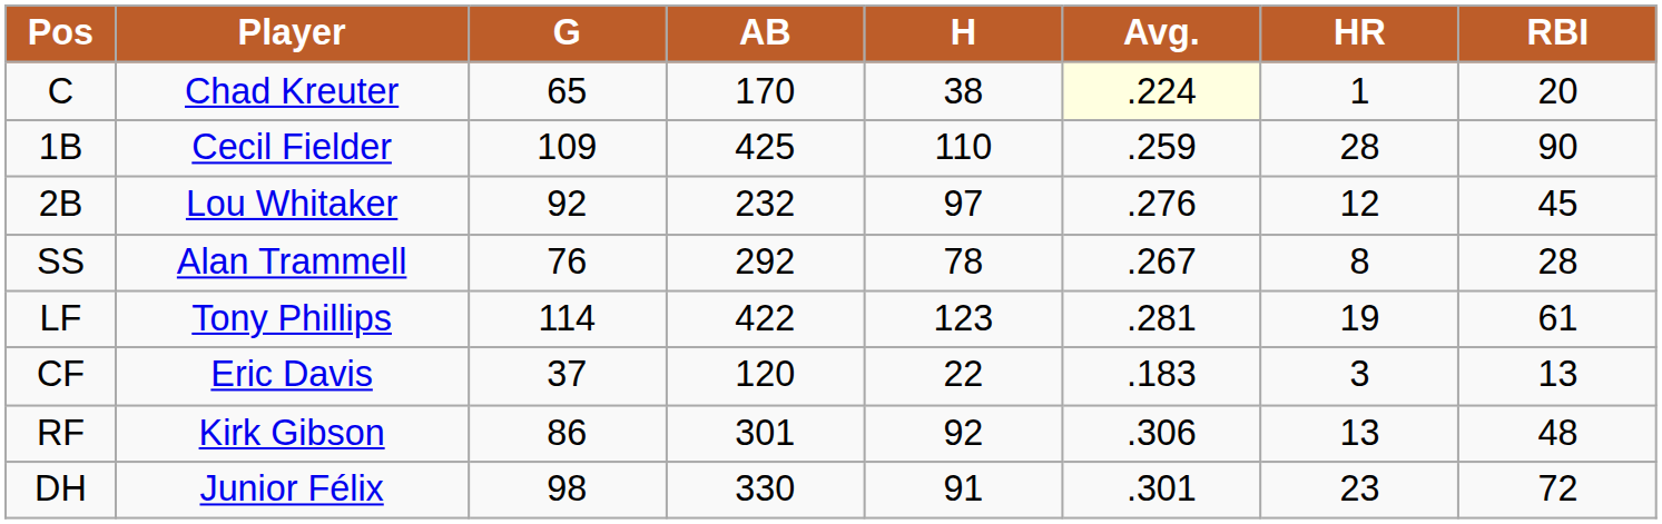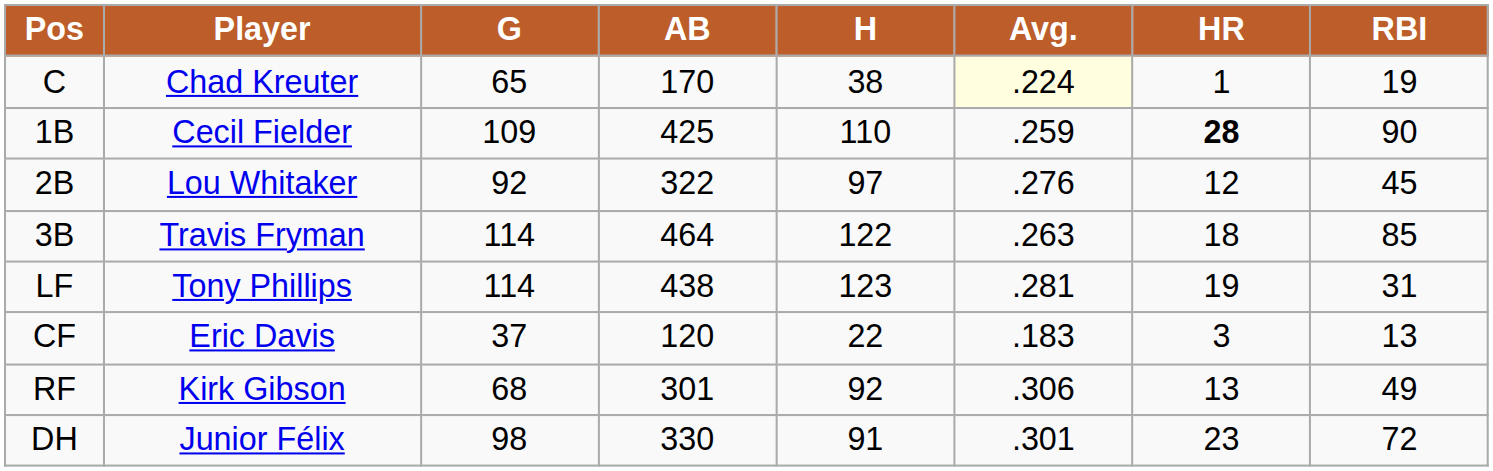 <table class="wikitable sortable">
 <tr>
 <th style="background:#bd5d29;color:white;" width="5%">Pos</th>
 <th style="background:#bd5d29;color:white;" width="16%">Player</th>
 <th style="background:#bd5d29;color:white;" width="9%">G</th>
 <th style="background:#bd5d29;color:white;" width="9%">AB</th>
 <th style="background:#bd5d29;color:white;" width="9%">H</th>
 <th style="background:#bd5d29;color:white;" width="9%">Avg.</th>
 <th style="background:#bd5d29;color:white;" width="9%">HR</th>
 <th style="background:#bd5d29;color:white;" width="9%">RBI</th>
 </tr>
 <tr align=center>
 <td>C</td>
 <td><a href='#'>Chad Kreuter</a></td>
 <td>65</td>
 <td>170</td>
 <td>38</td>
 <td style="background: lightyellow;">.224</td>
 <td>1</td>
-<td>20</td>
+<td>19</td>
 </tr>
 <tr align=center>
 <td>1B</td>
 <td><a href='#'>Cecil Fielder</a></td>
 <td>109</td>
 <td>425</td>
 <td>110</td>
 <td>.259</td>
-<td>28</td>
+<td><strong>28</strong></td>
 <td>90</td>
 </tr>
 <tr align=center>
 <td>2B</td>
 <td><a href='#'>Lou Whitaker</a></td>
 <td>92</td>
-<td>232</td>
+<td>322</td>
 <td>97</td>
 <td>.276</td>
 <td>12</td>
 <td>45</td>
 </tr>
 <tr align=center>
-<td>SS</td>
-<td><a href='#'>Alan Trammell</a></td>
-<td>76</td>
-<td>292</td>
-<td>78</td>
-<td>.267</td>
-<td>8</td>
-<td>28</td>
+<td>3B</td>
+<td><a href='#'>Travis Fryman</a></td>
+<td>114</td>
+<td>464</td>
+<td>122</td>
+<td>.263</td>
+<td>18</td>
+<td>85</td>
 </tr>
 <tr align=center>
 <td>LF</td>
 <td><a href='#'>Tony Phillips</a></td>
 <td>114</td>
-<td>422</td>
+<td>438</td>
 <td>123</td>
 <td>.281</td>
 <td>19</td>
-<td>61</td>
+<td>31</td>
 </tr>
 <tr align=center>
 <td>CF</td>
 <td><a href='#'>Eric Davis</a></td>
 <td>37</td>
 <td>120</td>
 <td>22</td>
 <td>.183</td>
 <td>3</td>
 <td>13</td>
 </tr>
 <tr align=center>
 <td>RF</td>
 <td><a href='#'>Kirk Gibson</a></td>
-<td>86</td>
+<td>68</td>
 <td>301</td>
 <td>92</td>
 <td>.306</td>
 <td>13</td>
-<td>48</td>
+<td>49</td>
 </tr>
 <tr align=center>
 <td>DH</td>
 <td><a href='#'>Junior Félix</a></td>
 <td>98</td>
 <td>330</td>
 <td>91</td>
 <td>.301</td>
 <td>23</td>
 <td>72</td>
 </tr>
 </table>
